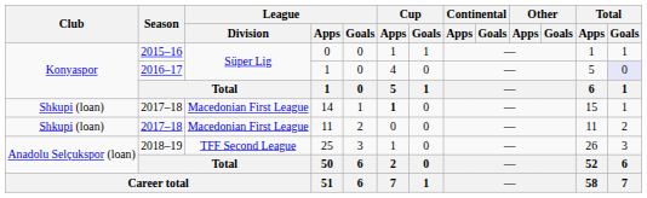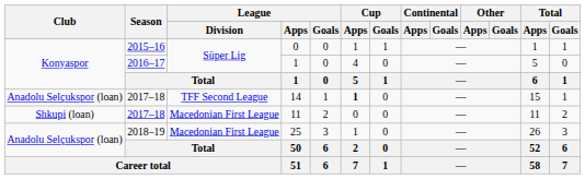 <table class="wikitable" style="text-align:center">
 <tr>
 <th rowspan="2">Club</th>
 <th rowspan="2">Season</th>
 <th colspan="3">League</th>
 <th colspan="2">Cup</th>
 <th colspan="2">Continental</th>
 <th colspan="2">Other</th>
 <th colspan="2">Total</th>
 </tr>
 <tr>
 <th>Division</th>
 <th>Apps</th>
 <th>Goals</th>
 <th>Apps</th>
 <th>Goals</th>
 <th>Apps</th>
 <th>Goals</th>
 <th>Apps</th>
 <th>Goals</th>
 <th>Apps</th>
 <th>Goals</th>
 </tr>
 <tr>
 <td rowspan="3" valign="center"><a href='#'>Konyaspor</a></td>
 <td><a href='#'>2015–16</a></td>
 <td rowspan="2"><a href='#'>Süper Lig</a></td>
 <td>0</td>
 <td>0</td>
 <td>1</td>
 <td>1</td>
 <td colspan="4">—</td>
 <td>1</td>
 <td>1</td>
 </tr>
 <tr>
 <td><a href='#'>2016–17</a></td>
 <td>1</td>
 <td>0</td>
 <td>4</td>
 <td>0</td>
 <td colspan="4">—</td>
 <td>5</td>
-<td style="background: lavender;">0</td>
+<td>0</td>
 </tr>
 <tr>
 <th colspan="2">Total</th>
 <th>1</th>
 <th>0</th>
 <th>5</th>
 <th>1</th>
 <th colspan="4">—</th>
 <th>6</th>
 <th>1</th>
 </tr>
 <tr>
-<td><a href='#'>Shkupi</a> (loan)</td>
+<td><a href='#'>Anadolu Selçukspor</a> (loan)</td>
 <td>2017–18</td>
-<td><a href='#'>Macedonian First League</a></td>
+<td><a href='#'>TFF Second League</a></td>
 <td>14</td>
 <td>1</td>
 <td><strong>1</strong></td>
 <td>0</td>
 <td colspan="4">—</td>
 <td>15</td>
 <td>1</td>
 </tr>
 <tr>
 <td><a href='#'>Shkupi</a> (loan)</td>
 <td><a href='#'>2017–18</a></td>
 <td><a href='#'>Macedonian First League</a></td>
 <td>11</td>
 <td>2</td>
 <td>0</td>
 <td>0</td>
 <td colspan="4">—</td>
 <td>11</td>
 <td>2</td>
 </tr>
 <tr>
 <td rowspan="2" valign="center"><a href='#'>Anadolu Selçukspor</a> (loan)</td>
 <td>2018–19</td>
-<td><a href='#'>TFF Second League</a></td>
+<td><a href='#'>Macedonian First League</a></td>
 <td>25</td>
 <td>3</td>
 <td>1</td>
 <td>0</td>
 <td colspan="4">—</td>
 <td>26</td>
 <td>3</td>
 </tr>
 <tr>
 <th colspan="2">Total</th>
 <th>50</th>
 <th>6</th>
 <th>2</th>
 <th>0</th>
 <th colspan="4">—</th>
 <th>52</th>
 <th>6</th>
 </tr>
 <tr>
 <th colspan="3">Career total</th>
 <th>51</th>
 <th>6</th>
 <th>7</th>
 <th>1</th>
 <th colspan="4">—</th>
 <th>58</th>
 <th>7</th>
 </tr>
 </table>
